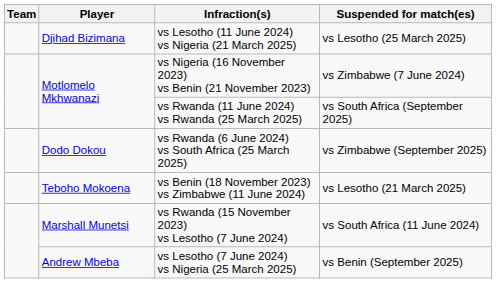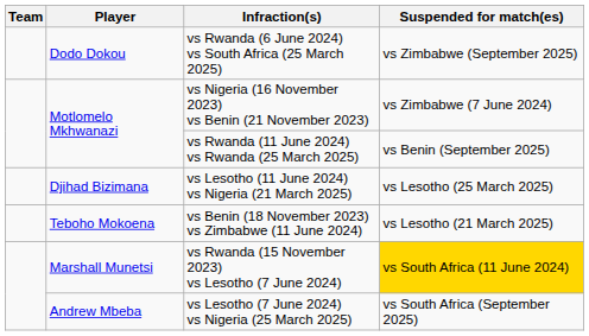 <table class="wikitable" style="font-size:90%">
 <tr>
 <th>Team</th>
 <th>Player</th>
 <th>Infraction(s)</th>
 <th>Suspended for match(es)</th>
 </tr>
 <tr>
 <td></td>
-<td><a href='#'>Djihad Bizimana</a></td>
-<td> vs Lesotho (11 June 2024)<br> vs Nigeria (21 March 2025)</td>
-<td>vs Lesotho (25 March 2025)</td>
+<td><a href='#'>Dodo Dokou</a></td>
+<td> vs Rwanda (6 June 2024)<br> vs South Africa (25 March 2025)</td>
+<td>vs Zimbabwe (September 2025)</td>
 </tr>
 <tr>
 <td rowspan=2></td>
 <td rowspan=2><a href='#'>Motlomelo Mkhwanazi</a></td>
 <td> vs Nigeria (16 November 2023)<br> vs Benin (21 November 2023)</td>
 <td>vs Zimbabwe (7 June 2024)</td>
 </tr>
 <tr>
 <td> vs Rwanda (11 June 2024)<br> vs Rwanda (25 March 2025)</td>
-<td>vs South Africa (September 2025)</td>
+<td>vs Benin (September 2025)</td>
 </tr>
 <tr>
 <td></td>
-<td><a href='#'>Dodo Dokou</a></td>
-<td> vs Rwanda (6 June 2024)<br> vs South Africa (25 March 2025)</td>
-<td>vs Zimbabwe (September 2025)</td>
+<td><a href='#'>Djihad Bizimana</a></td>
+<td> vs Lesotho (11 June 2024)<br> vs Nigeria (21 March 2025)</td>
+<td>vs Lesotho (25 March 2025)</td>
 </tr>
 <tr>
 <td></td>
 <td><a href='#'>Teboho Mokoena</a></td>
 <td> vs Benin (18 November 2023)<br> vs Zimbabwe (11 June 2024)</td>
 <td>vs Lesotho (21 March 2025)</td>
 </tr>
 <tr>
 <td rowspan=2></td>
 <td><a href='#'>Marshall Munetsi</a></td>
 <td> vs Rwanda (15 November 2023)<br> vs Lesotho (7 June 2024)</td>
-<td>vs South Africa (11 June 2024)</td>
+<td style="background: gold;">vs South Africa (11 June 2024)</td>
 </tr>
 <tr>
 <td><a href='#'>Andrew Mbeba</a></td>
 <td> vs Lesotho (7 June 2024)<br> vs Nigeria (25 March 2025)</td>
-<td>vs Benin (September 2025)</td>
+<td>vs South Africa (September 2025)</td>
 </tr>
 </table>
